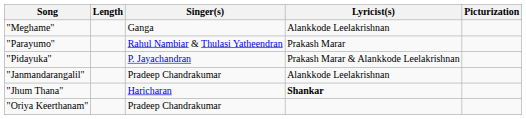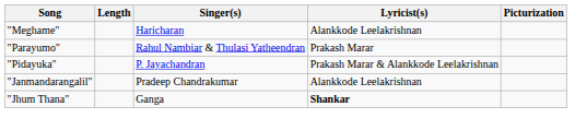 <table class="wikitable sortable">
 <tr>
 <th>Song</th>
 <th>Length</th>
 <th>Singer(s)</th>
 <th>Lyricist(s)</th>
 <th>Picturization</th>
 </tr>
 <tr>
 <td>"Meghame"</td>
 <td></td>
-<td>Ganga</td>
+<td><a href='#'>Haricharan</a></td>
 <td>Alankkode Leelakrishnan</td>
 <td></td>
 </tr>
 <tr>
 <td>"Parayumo"</td>
 <td></td>
 <td><a href='#'>Rahul Nambiar</a> & <a href='#'>Thulasi Yatheendran</a></td>
 <td>Prakash Marar</td>
 <td></td>
 </tr>
 <tr>
 <td>"Pidayuka"</td>
 <td></td>
 <td><a href='#'>P. Jayachandran</a></td>
 <td>Prakash Marar & Alankkode Leelakrishnan</td>
 <td></td>
 </tr>
 <tr>
 <td>"Janmandarangalil"</td>
 <td></td>
 <td>Pradeep Chandrakumar</td>
 <td>Alankkode Leelakrishnan</td>
 <td></td>
 </tr>
 <tr>
 <td>"Jhum Thana"</td>
 <td></td>
-<td><a href='#'>Haricharan</a></td>
+<td>Ganga</td>
 <td><strong>Shankar</strong></td>
 <td></td>
 </tr>
-<tr>
-<td>"Oriya Keerthanam"</td>
-<td></td>
-<td>Pradeep Chandrakumar</td>
-<td></td>
-<td></td>
-</tr>
 </table>
